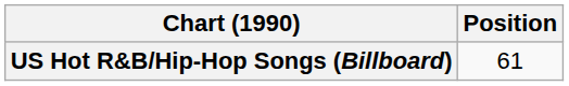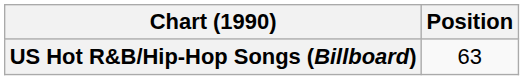 <table class="wikitable plainrowheaders" style="text-align:center">
 <tr>
 <th scope="col">Chart (1990)</th>
 <th scope="col">Position</th>
 </tr>
 <tr>
 <th scope="row">US Hot R&B/Hip-Hop Songs (<em>Billboard</em>)</th>
-<td>61</td>
+<td>63</td>
 </tr>
 </table>
